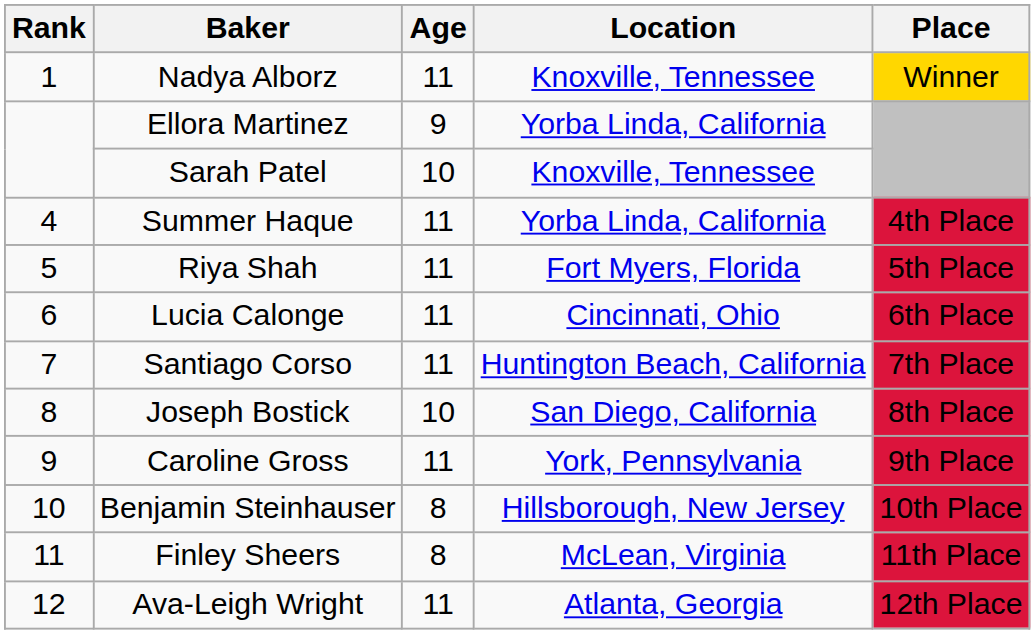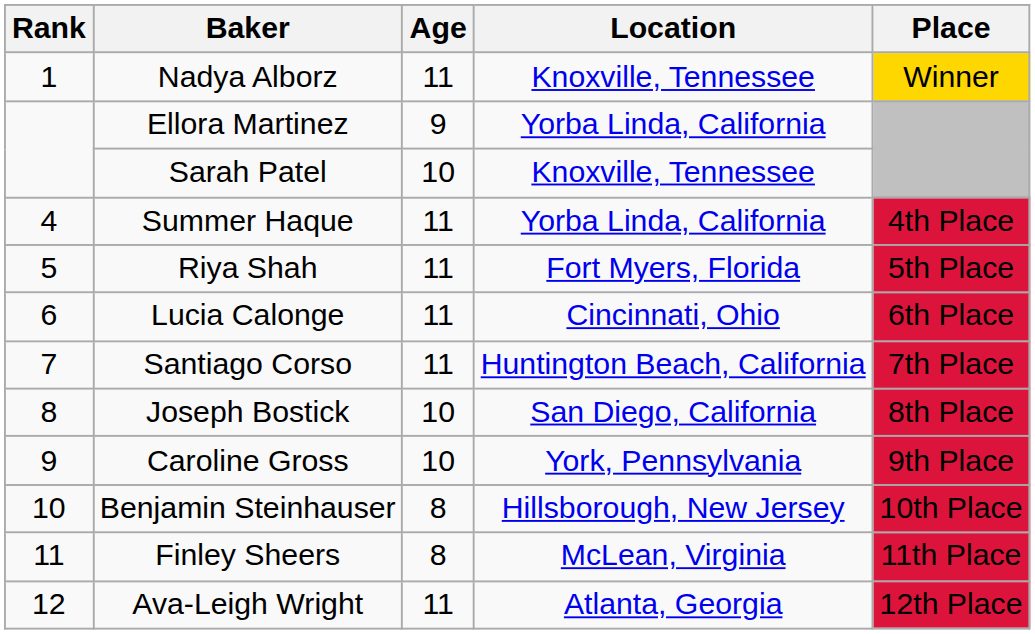 <table class="wikitable" style="text-align:center;">
 <tr>
 <th>Rank</th>
 <th>Baker</th>
 <th>Age</th>
 <th>Location</th>
 <th>Place</th>
 </tr>
 <tr>
 <td>1</td>
 <td>Nadya Alborz</td>
 <td>11</td>
 <td><a href='#'>Knoxville, Tennessee</a></td>
 <td style="background:gold;">Winner</td>
 </tr>
 <tr>
 <td rowspan="2"></td>
 <td>Ellora Martinez</td>
 <td>9</td>
 <td><a href='#'>Yorba Linda, California</a></td>
 <td style="background:silver;" rowspan="2"></td>
 </tr>
 <tr>
 <td>Sarah Patel</td>
 <td>10</td>
 <td><a href='#'>Knoxville, Tennessee</a></td>
 </tr>
 <tr>
 <td>4</td>
 <td>Summer Haque</td>
 <td>11</td>
 <td><a href='#'>Yorba Linda, California</a></td>
 <td style="background:crimson;">4th Place</td>
 </tr>
 <tr>
 <td>5</td>
 <td>Riya Shah</td>
 <td>11</td>
 <td><a href='#'>Fort Myers, Florida</a></td>
 <td style="background:crimson;">5th Place</td>
 </tr>
 <tr>
 <td>6</td>
 <td>Lucia Calonge</td>
 <td>11</td>
 <td><a href='#'>Cincinnati, Ohio</a></td>
 <td style="background:crimson;">6th Place</td>
 </tr>
 <tr>
 <td>7</td>
 <td>Santiago Corso</td>
 <td>11</td>
 <td><a href='#'>Huntington Beach, California</a></td>
 <td style="background:crimson;">7th Place</td>
 </tr>
 <tr>
 <td>8</td>
 <td>Joseph Bostick</td>
 <td>10</td>
 <td><a href='#'>San Diego, California</a></td>
 <td style="background:crimson;">8th Place</td>
 </tr>
 <tr>
 <td>9</td>
 <td>Caroline Gross</td>
-<td>11</td>
+<td>10</td>
 <td><a href='#'>York, Pennsylvania</a></td>
 <td style="background:crimson;">9th Place</td>
 </tr>
 <tr>
 <td>10</td>
 <td>Benjamin Steinhauser</td>
 <td>8</td>
 <td><a href='#'>Hillsborough, New Jersey</a></td>
 <td style="background:crimson;">10th Place</td>
 </tr>
 <tr>
 <td>11</td>
 <td>Finley Sheers</td>
 <td>8</td>
 <td><a href='#'>McLean, Virginia</a></td>
 <td style="background:crimson;">11th Place</td>
 </tr>
 <tr>
 <td>12</td>
 <td>Ava-Leigh Wright</td>
 <td>11</td>
 <td><a href='#'>Atlanta, Georgia</a></td>
 <td style="background:crimson;">12th Place</td>
 </tr>
 </table>
